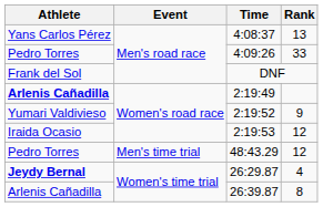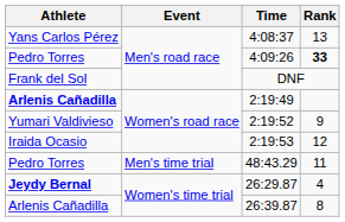 <table class=wikitable style="font-size:90%;">
 <tr>
 <th>Athlete</th>
 <th>Event</th>
 <th>Time</th>
 <th>Rank</th>
 </tr>
 <tr align=center>
 <td align=left><a href='#'>Yans Carlos Pérez</a></td>
 <td align=left rowspan=3><a href='#'>Men's road race</a></td>
 <td>4:08:37</td>
 <td>13</td>
 </tr>
 <tr align=center>
 <td align=left><a href='#'>Pedro Torres</a></td>
 <td>4:09:26</td>
-<td>33</td>
+<td><strong>33</strong></td>
 </tr>
 <tr align=center>
 <td align=left><a href='#'>Frank del Sol</a></td>
 <td colspan=2>DNF</td>
 </tr>
 <tr align=center>
 <td align=left><strong><a href='#'>Arlenis Cañadilla</a></strong></td>
 <td align=left rowspan=3><a href='#'>Women's road race</a></td>
 <td>2:19:49</td>
 <td></td>
 </tr>
 <tr align=center>
 <td align=left><a href='#'>Yumari Valdivieso</a></td>
 <td>2:19:52</td>
 <td>9</td>
 </tr>
 <tr align=center>
 <td align=left><a href='#'>Iraida Ocasio</a></td>
 <td>2:19:53</td>
 <td>12</td>
 </tr>
 <tr align=center>
 <td align=left><a href='#'>Pedro Torres</a></td>
 <td align=left><a href='#'>Men's time trial</a></td>
 <td>48:43.29</td>
-<td>12</td>
+<td>11</td>
 </tr>
 <tr align=center>
 <td align=left><strong><a href='#'>Jeydy Bernal</a></strong></td>
 <td align=left rowspan=2><a href='#'>Women's time trial</a></td>
 <td>26:29.87</td>
 <td>4</td>
 </tr>
 <tr align=center>
 <td align=left><a href='#'>Arlenis Cañadilla</a></td>
 <td>26:39.87</td>
 <td>8</td>
 </tr>
 </table>
